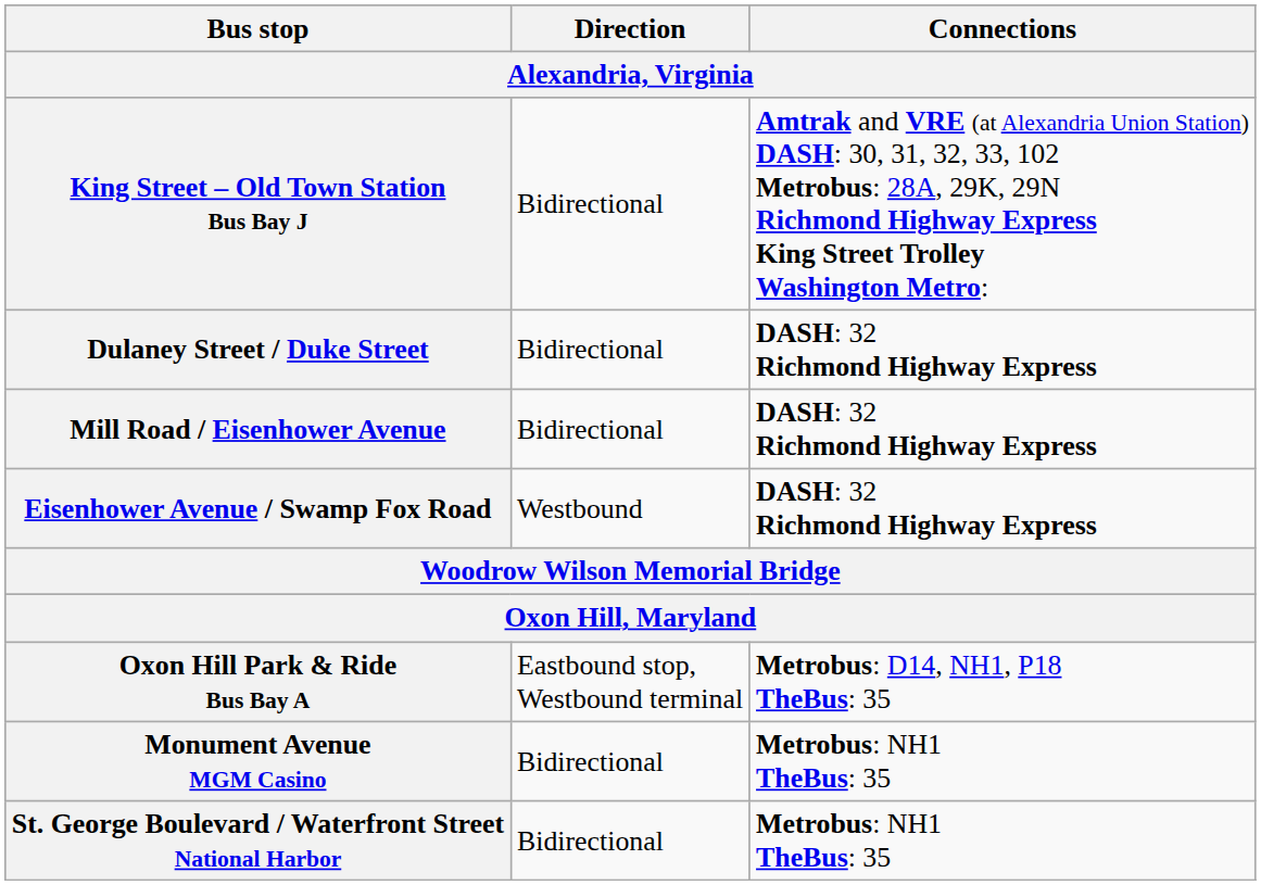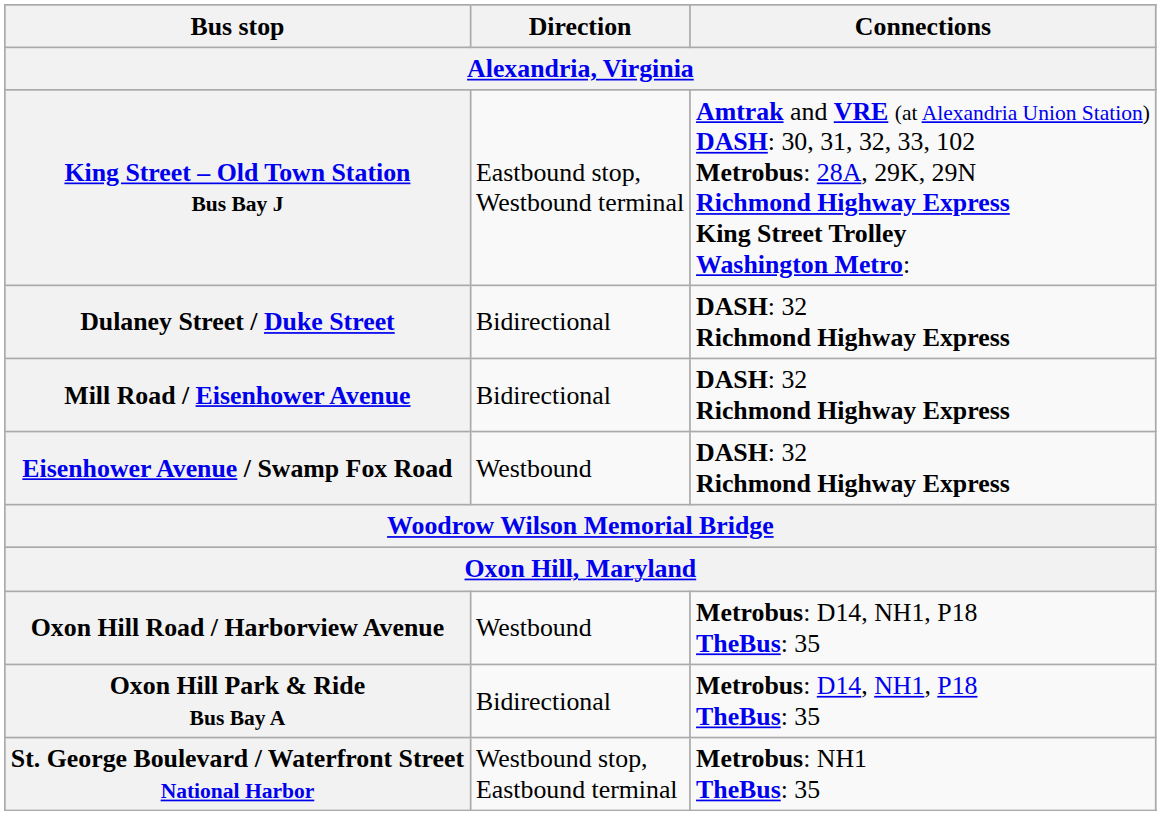 <table class="wikitable collapsible collapsed" style="font-size: 95%;">
 <tr>
 <th>Bus stop</th>
 <th>Direction</th>
 <th>Connections</th>
 </tr>
 <tr>
 <th colspan="3"><a href='#'>Alexandria, Virginia</a></th>
 </tr>
 <tr>
 <th><a href='#'>King Street – Old Town Station</a><br><small>Bus Bay J</small></th>
-<td>Bidirectional</td>
+<td>Eastbound stop,<br>Westbound terminal</td>
 <td> <strong><a href='#'>Amtrak</a></strong> and <strong><a href='#'>VRE</a></strong> <small>(at <a href='#'>Alexandria Union Station</a>)</small><br> <strong><a href='#'>DASH</a></strong>: 30, 31, 32, 33, 102<br> <strong>Metrobus</strong>: <a href='#'>28A</a>, 29K, 29N<br> <strong><a href='#'>Richmond Highway Express</a></strong><br> <strong>King Street Trolley</strong><br> <strong><a href='#'>Washington Metro</a></strong>:  </td>
 </tr>
 <tr>
 <th>Dulaney Street / <a href='#'>Duke Street</a></th>
 <td>Bidirectional</td>
 <td> <strong>DASH</strong>: 32<br> <strong>Richmond Highway Express</strong></td>
 </tr>
 <tr>
 <th>Mill Road / <a href='#'>Eisenhower Avenue</a></th>
 <td>Bidirectional</td>
 <td> <strong>DASH</strong>: 32<br> <strong>Richmond Highway Express</strong></td>
 </tr>
 <tr>
 <th><a href='#'>Eisenhower Avenue</a> / Swamp Fox Road</th>
 <td>Westbound</td>
 <td> <strong>DASH</strong>: 32<br> <strong>Richmond Highway Express</strong></td>
 </tr>
 <tr>
 <th colspan="3"><a href='#'>Woodrow Wilson Memorial Bridge</a></th>
 </tr>
 <tr>
 <th colspan="3"><a href='#'>Oxon Hill, Maryland</a></th>
 </tr>
 <tr>
+<th>Oxon Hill Road / Harborview Avenue</th>
+<td>Westbound</td>
+<td> <strong>Metrobus</strong>: D14, NH1, P18<br> <strong><a href='#'>TheBus</a></strong>: 35</td>
+</tr>
+<tr>
 <th>Oxon Hill Park & Ride<br><small>Bus Bay A</small></th>
-<td>Eastbound stop,<br>Westbound terminal</td>
+<td>Bidirectional</td>
 <td> <strong>Metrobus</strong>: <a href='#'>D14</a>, <a href='#'>NH1</a>, <a href='#'>P18</a><br> <strong><a href='#'>TheBus</a></strong>: 35</td>
 </tr>
 <tr>
-<th>Monument Avenue<br><small><a href='#'>MGM Casino</a></small></th>
-<td>Bidirectional</td>
-<td> <strong>Metrobus</strong>: NH1<br> <strong><a href='#'>TheBus</a></strong>: 35</td>
-</tr>
-<tr>
 <th>St. George Boulevard / Waterfront Street<br><small><a href='#'>National Harbor</a></small></th>
-<td>Bidirectional</td>
+<td>Westbound stop,<br> Eastbound terminal</td>
 <td> <strong>Metrobus</strong>: NH1<br> <strong><a href='#'>TheBus</a></strong>: 35</td>
 </tr>
 <tr>
 </tr>
 </table>
